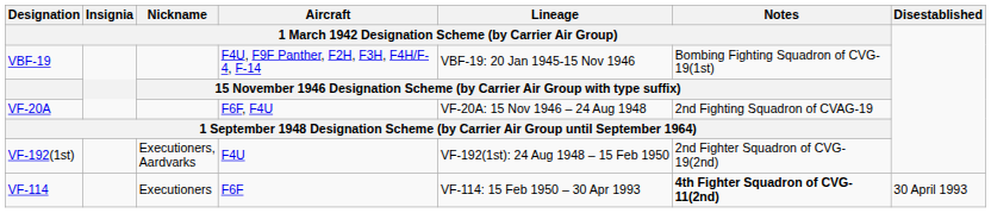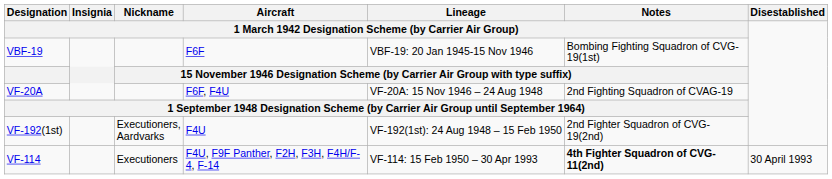 <table class="wikitable">
 <tr>
 <th>Designation</th>
 <th>Insignia</th>
 <th>Nickname</th>
 <th>Aircraft</th>
 <th>Lineage</th>
 <th>Notes</th>
 <th>Disestablished</th>
 </tr>
 <tr>
 <th colspan=6>1 March 1942 Designation Scheme (by Carrier Air Group)</th>
 </tr>
 <tr>
 <td><a href='#'>VBF-19</a></td>
 <td rowspan="3"></td>
 <td></td>
-<td><a href='#'>F4U</a>, <a href='#'>F9F Panther</a>, <a href='#'>F2H</a>, <a href='#'>F3H</a>, <a href='#'>F4H/F-4</a>, <a href='#'>F-14</a></td>
+<td><a href='#'>F6F</a></td>
 <td>VBF-19: 20 Jan 1945-15 Nov 1946</td>
 <td>Bombing Fighting Squadron of CVG-19(1st)</td>
 </tr>
 <tr>
 <th colspan=6>15 November 1946 Designation Scheme (by Carrier Air Group with type suffix)</th>
 </tr>
 <tr>
 <td><a href='#'>VF-20A</a></td>
 <td></td>
 <td><a href='#'>F6F</a>, <a href='#'>F4U</a></td>
 <td>VF-20A: 15 Nov 1946 – 24 Aug 1948</td>
 <td>2nd Fighting Squadron of CVAG-19</td>
 </tr>
 <tr>
 <th colspan=6>1 September 1948 Designation Scheme (by Carrier Air Group until September 1964)</th>
 </tr>
 <tr>
 <td><a href='#'>VF-192</a>(1st)</td>
 <td></td>
 <td>Executioners,<br>Aardvarks</td>
 <td><a href='#'>F4U</a></td>
 <td style="white-space: nowrap;">VF-192(1st): 24 Aug 1948 – 15 Feb 1950</td>
 <td>2nd Fighter Squadron of CVG-19(2nd)</td>
 </tr>
 <tr>
 <td><a href='#'>VF-114</a></td>
 <td><br></td>
 <td>Executioners</td>
-<td><a href='#'>F6F</a></td>
+<td><a href='#'>F4U</a>, <a href='#'>F9F Panther</a>, <a href='#'>F2H</a>, <a href='#'>F3H</a>, <a href='#'>F4H/F-4</a>, <a href='#'>F-14</a></td>
 <td>VF-114: 15 Feb 1950 – 30 Apr 1993</td>
 <td><strong>4th Fighter Squadron of CVG-11(2nd)</strong></td>
 <td>30 April 1993</td>
 </tr>
 </table>
